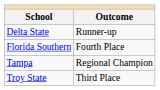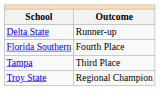 <table class="wikitable" style="float:left; margin-right:1em;">
 <tr>
 <th colspan="3" style="background:#ffdead;"></th>
 </tr>
 <tr>
 <th>School</th>
 <th>Outcome</th>
 </tr>
 <tr>
 <td><a href='#'>Delta State</a></td>
 <td>Runner-up</td>
 </tr>
 <tr>
 <td><a href='#'>Florida Southern</a></td>
 <td>Fourth Place</td>
 </tr>
 <tr>
 <td><a href='#'>Tampa</a></td>
-<td>Regional Champion</td>
+<td>Third Place</td>
 </tr>
 <tr>
 <td><a href='#'>Troy State</a></td>
-<td>Third Place</td>
+<td>Regional Champion</td>
 </tr>
 </table>
